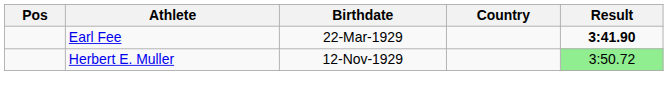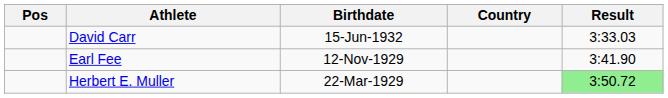 <table class="wikitable"  style="text-align:center; width:60%;">
 <tr>
 <th>Pos</th>
 <th>Athlete</th>
 <th>Birthdate</th>
 <th>Country</th>
 <th>Result</th>
 </tr>
 <tr>
 <td align=center></td>
+<td align=left><a href='#'>David Carr</a></td>
+<td>15-Jun-1932</td>
+<td align=left></td>
+<td>3:33.03</td>
+</tr>
+<tr>
+<td align=center></td>
 <td align=left><a href='#'>Earl Fee</a></td>
-<td>22-Mar-1929</td>
+<td>12-Nov-1929</td>
 <td align=left></td>
-<td><strong>3:41.90</strong></td>
+<td>3:41.90</td>
 </tr>
 <tr>
 <td align=center></td>
 <td align=left><a href='#'>Herbert E. Muller</a></td>
-<td>12-Nov-1929</td>
+<td>22-Mar-1929</td>
 <td align=left></td>
 <td style="background: lightgreen;">3:50.72</td>
 </tr>
 </table>
